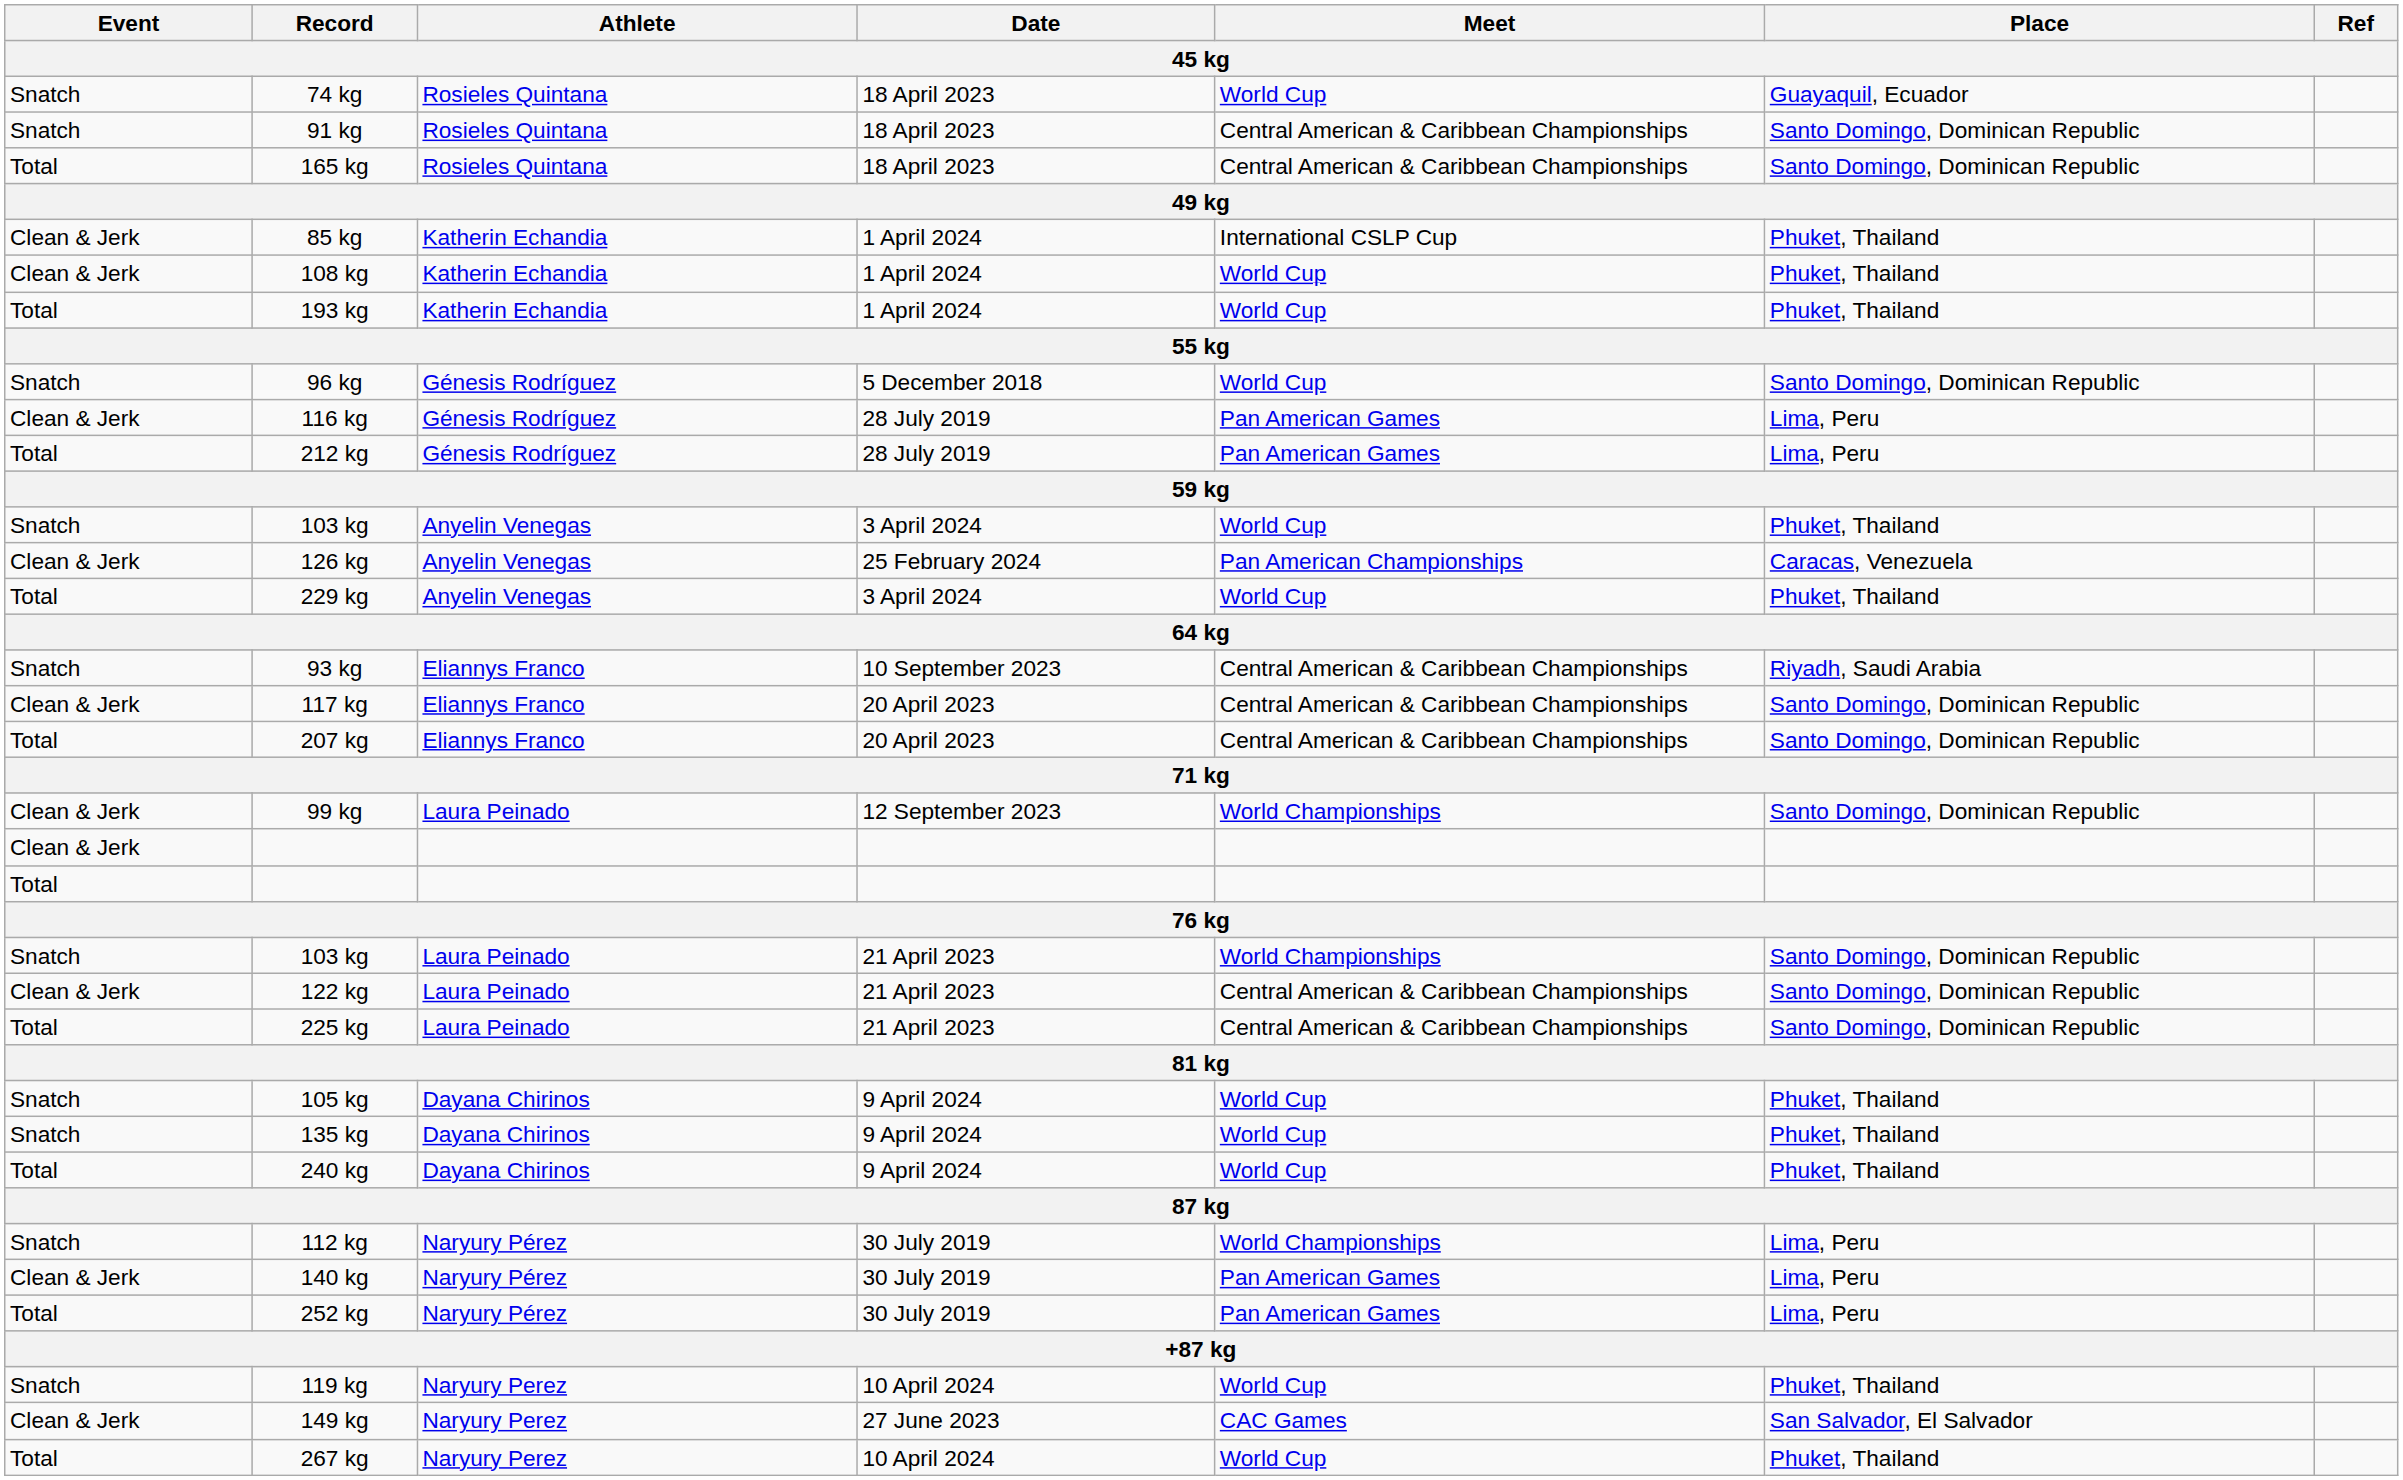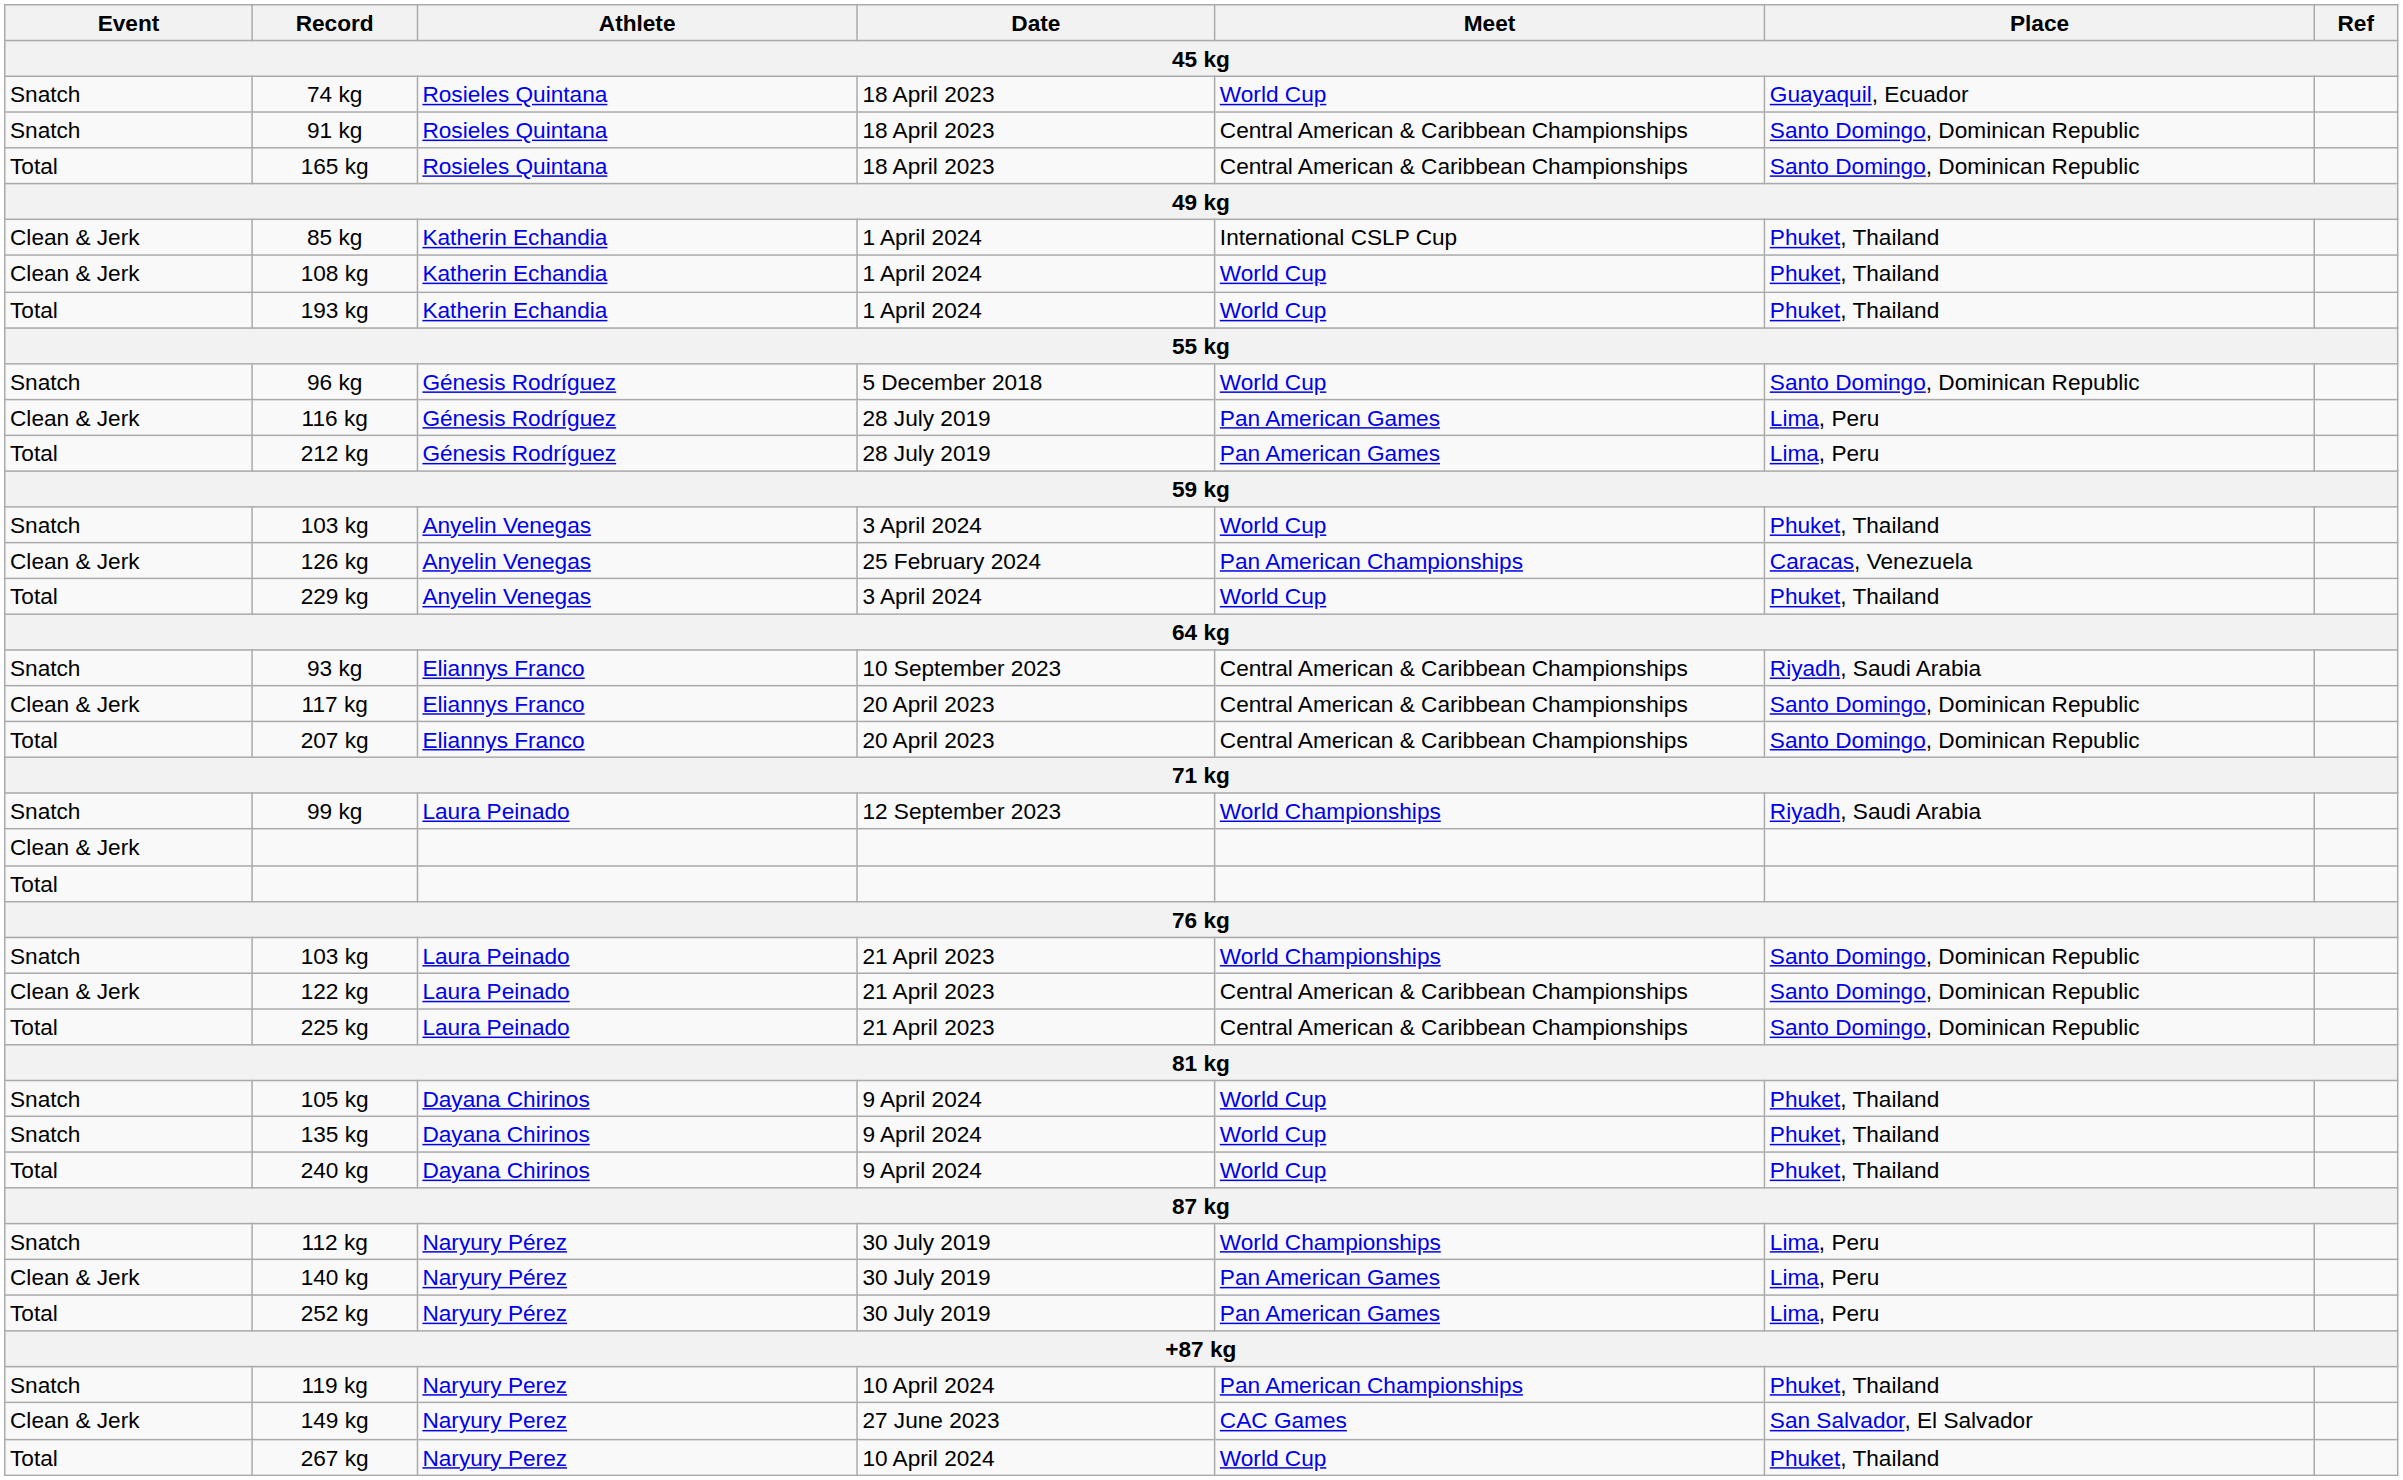 <table class="wikitable" style="font-size:95%;">
 <tr>
 <th width=9%>Event</th>
 <th width=6%>Record</th>
 <th width=16%>Athlete</th>
 <th width=13%>Date</th>
 <th width=20%>Meet</th>
 <th width=20%>Place</th>
 <th width=3%>Ref</th>
 </tr>
 <tr bgcolor="#DDDDDD">
 <th colspan="7">45 kg</th>
 </tr>
 <tr>
 <td>Snatch</td>
 <td align="center">74 kg</td>
 <td><a href='#'>Rosieles Quintana</a></td>
 <td>18 April 2023</td>
 <td><a href='#'>World Cup</a></td>
 <td><a href='#'>Guayaquil</a>, Ecuador</td>
 <td></td>
 </tr>
 <tr>
 <td>Snatch</td>
 <td align="center">91 kg</td>
 <td><a href='#'>Rosieles Quintana</a></td>
 <td>18 April 2023</td>
 <td>Central American & Caribbean Championships</td>
 <td><a href='#'>Santo Domingo</a>, Dominican Republic</td>
 <td></td>
 </tr>
 <tr>
 <td>Total</td>
 <td align="center">165 kg</td>
 <td><a href='#'>Rosieles Quintana</a></td>
 <td>18 April 2023</td>
 <td>Central American & Caribbean Championships</td>
 <td><a href='#'>Santo Domingo</a>, Dominican Republic</td>
 <td></td>
 </tr>
 <tr bgcolor="#DDDDDD">
 <th colspan="7">49 kg</th>
 </tr>
 <tr>
 <td>Clean & Jerk</td>
 <td align="center">85 kg</td>
 <td><a href='#'>Katherin Echandia</a></td>
 <td>1 April 2024</td>
 <td>International CSLP Cup</td>
 <td><a href='#'>Phuket</a>, Thailand</td>
 <td></td>
 </tr>
 <tr>
 <td>Clean & Jerk</td>
 <td align="center">108 kg</td>
 <td><a href='#'>Katherin Echandia</a></td>
 <td>1 April 2024</td>
 <td><a href='#'>World Cup</a></td>
 <td><a href='#'>Phuket</a>, Thailand</td>
 <td></td>
 </tr>
 <tr>
 <td>Total</td>
 <td align="center">193 kg</td>
 <td><a href='#'>Katherin Echandia</a></td>
 <td>1 April 2024</td>
 <td><a href='#'>World Cup</a></td>
 <td><a href='#'>Phuket</a>, Thailand</td>
 <td></td>
 </tr>
 <tr bgcolor="#DDDDDD">
 <th colspan="7">55 kg</th>
 </tr>
 <tr>
 <td>Snatch</td>
 <td align="center">96 kg</td>
 <td><a href='#'>Génesis Rodríguez</a></td>
 <td>5 December 2018</td>
 <td><a href='#'>World Cup</a></td>
 <td><a href='#'>Santo Domingo</a>, Dominican Republic</td>
 <td></td>
 </tr>
 <tr>
 <td>Clean & Jerk</td>
 <td align="center">116 kg</td>
 <td><a href='#'>Génesis Rodríguez</a></td>
 <td>28 July 2019</td>
 <td><a href='#'>Pan American Games</a></td>
 <td><a href='#'>Lima</a>, Peru</td>
 <td></td>
 </tr>
 <tr>
 <td>Total</td>
 <td align="center">212 kg</td>
 <td><a href='#'>Génesis Rodríguez</a></td>
 <td>28 July 2019</td>
 <td><a href='#'>Pan American Games</a></td>
 <td><a href='#'>Lima</a>, Peru</td>
 <td></td>
 </tr>
 <tr bgcolor="#DDDDDD">
 <th colspan="7">59 kg</th>
 </tr>
 <tr>
 <td>Snatch</td>
 <td align="center">103 kg</td>
 <td><a href='#'>Anyelin Venegas</a></td>
 <td>3 April 2024</td>
 <td><a href='#'>World Cup</a></td>
 <td><a href='#'>Phuket</a>, Thailand</td>
 <td></td>
 </tr>
 <tr>
 <td>Clean & Jerk</td>
 <td align="center">126 kg</td>
 <td><a href='#'>Anyelin Venegas</a></td>
 <td>25 February 2024</td>
 <td><a href='#'>Pan American Championships</a></td>
 <td><a href='#'>Caracas</a>, Venezuela</td>
 <td></td>
 </tr>
 <tr>
 <td>Total</td>
 <td align="center">229 kg</td>
 <td><a href='#'>Anyelin Venegas</a></td>
 <td>3 April 2024</td>
 <td><a href='#'>World Cup</a></td>
 <td><a href='#'>Phuket</a>, Thailand</td>
 <td></td>
 </tr>
 <tr bgcolor="#DDDDDD">
 <th colspan="7">64 kg</th>
 </tr>
 <tr>
 <td>Snatch</td>
 <td align="center">93 kg</td>
 <td><a href='#'>Eliannys Franco</a></td>
 <td>10 September 2023</td>
 <td>Central American & Caribbean Championships</td>
 <td><a href='#'>Riyadh</a>, Saudi Arabia</td>
 <td></td>
 </tr>
 <tr>
 <td>Clean & Jerk</td>
 <td align="center">117 kg</td>
 <td><a href='#'>Eliannys Franco</a></td>
 <td>20 April 2023</td>
 <td>Central American & Caribbean Championships</td>
 <td><a href='#'>Santo Domingo</a>, Dominican Republic</td>
 <td></td>
 </tr>
 <tr>
 <td>Total</td>
 <td align="center">207 kg</td>
 <td><a href='#'>Eliannys Franco</a></td>
 <td>20 April 2023</td>
 <td>Central American & Caribbean Championships</td>
 <td><a href='#'>Santo Domingo</a>, Dominican Republic</td>
 <td></td>
 </tr>
 <tr bgcolor="#DDDDDD">
 <th colspan="7">71 kg</th>
 </tr>
 <tr>
-<td>Clean & Jerk</td>
+<td>Snatch</td>
 <td align="center">99 kg</td>
 <td><a href='#'>Laura Peinado</a></td>
 <td>12 September 2023</td>
 <td><a href='#'>World Championships</a></td>
-<td><a href='#'>Santo Domingo</a>, Dominican Republic</td>
+<td><a href='#'>Riyadh</a>, Saudi Arabia</td>
 <td></td>
 </tr>
 <tr>
 <td>Clean & Jerk</td>
 <td align="center"></td>
 <td></td>
 <td></td>
 <td></td>
 <td></td>
 <td></td>
 </tr>
 <tr>
 <td>Total</td>
 <td align="center"></td>
 <td></td>
 <td></td>
 <td></td>
 <td></td>
 <td></td>
 </tr>
 <tr bgcolor="#DDDDDD">
 <th colspan="7">76 kg</th>
 </tr>
 <tr>
 <td>Snatch</td>
 <td align="center">103 kg</td>
 <td><a href='#'>Laura Peinado</a></td>
 <td>21 April 2023</td>
 <td><a href='#'>World Championships</a></td>
 <td><a href='#'>Santo Domingo</a>, Dominican Republic</td>
 <td></td>
 </tr>
 <tr>
 <td>Clean & Jerk</td>
 <td align="center">122 kg</td>
 <td><a href='#'>Laura Peinado</a></td>
 <td>21 April 2023</td>
 <td>Central American & Caribbean Championships</td>
 <td><a href='#'>Santo Domingo</a>, Dominican Republic</td>
 <td></td>
 </tr>
 <tr>
 <td>Total</td>
 <td align="center">225 kg</td>
 <td><a href='#'>Laura Peinado</a></td>
 <td>21 April 2023</td>
 <td>Central American & Caribbean Championships</td>
 <td><a href='#'>Santo Domingo</a>, Dominican Republic</td>
 <td></td>
 </tr>
 <tr bgcolor="#DDDDDD">
 <th colspan="7">81 kg</th>
 </tr>
 <tr>
 <td>Snatch</td>
 <td align="center">105 kg</td>
 <td><a href='#'>Dayana Chirinos</a></td>
 <td>9 April 2024</td>
 <td><a href='#'>World Cup</a></td>
 <td><a href='#'>Phuket</a>, Thailand</td>
 <td></td>
 </tr>
 <tr>
 <td>Snatch</td>
 <td align="center">135 kg</td>
 <td><a href='#'>Dayana Chirinos</a></td>
 <td>9 April 2024</td>
 <td><a href='#'>World Cup</a></td>
 <td><a href='#'>Phuket</a>, Thailand</td>
 <td></td>
 </tr>
 <tr>
 <td>Total</td>
 <td align="center">240 kg</td>
 <td><a href='#'>Dayana Chirinos</a></td>
 <td>9 April 2024</td>
 <td><a href='#'>World Cup</a></td>
 <td><a href='#'>Phuket</a>, Thailand</td>
 <td></td>
 </tr>
 <tr bgcolor="#DDDDDD">
 <th colspan="7">87 kg</th>
 </tr>
 <tr>
 <td>Snatch</td>
 <td align="center">112 kg</td>
 <td><a href='#'>Naryury Pérez</a></td>
 <td>30 July 2019</td>
 <td><a href='#'>World Championships</a></td>
 <td><a href='#'>Lima</a>, Peru</td>
 <td></td>
 </tr>
 <tr>
 <td>Clean & Jerk</td>
 <td align="center">140 kg</td>
 <td><a href='#'>Naryury Pérez</a></td>
 <td>30 July 2019</td>
 <td><a href='#'>Pan American Games</a></td>
 <td><a href='#'>Lima</a>, Peru</td>
 <td></td>
 </tr>
 <tr>
 <td>Total</td>
 <td align="center">252 kg</td>
 <td><a href='#'>Naryury Pérez</a></td>
 <td>30 July 2019</td>
 <td><a href='#'>Pan American Games</a></td>
 <td><a href='#'>Lima</a>, Peru</td>
 <td></td>
 </tr>
 <tr bgcolor="#DDDDDD">
 <th colspan="7">+87 kg</th>
 </tr>
 <tr>
 <td>Snatch</td>
 <td align="center">119 kg</td>
 <td><a href='#'>Naryury Perez</a></td>
 <td>10 April 2024</td>
-<td><a href='#'>World Cup</a></td>
+<td><a href='#'>Pan American Championships</a></td>
 <td><a href='#'>Phuket</a>, Thailand</td>
 <td></td>
 </tr>
 <tr>
 <td>Clean & Jerk</td>
 <td align="center">149 kg</td>
 <td><a href='#'>Naryury Perez</a></td>
 <td>27 June 2023</td>
 <td><a href='#'>CAC Games</a></td>
 <td><a href='#'>San Salvador</a>, El Salvador</td>
 <td></td>
 </tr>
 <tr>
 <td>Total</td>
 <td align="center">267 kg</td>
 <td><a href='#'>Naryury Perez</a></td>
 <td>10 April 2024</td>
 <td><a href='#'>World Cup</a></td>
 <td><a href='#'>Phuket</a>, Thailand</td>
 <td></td>
 </tr>
 </table>
